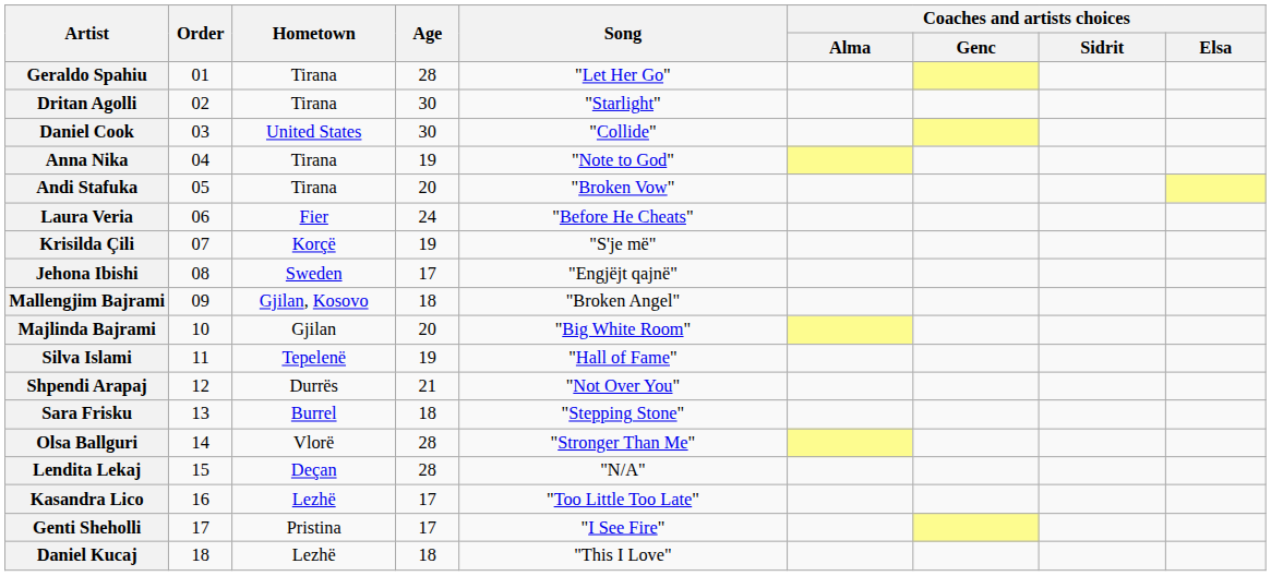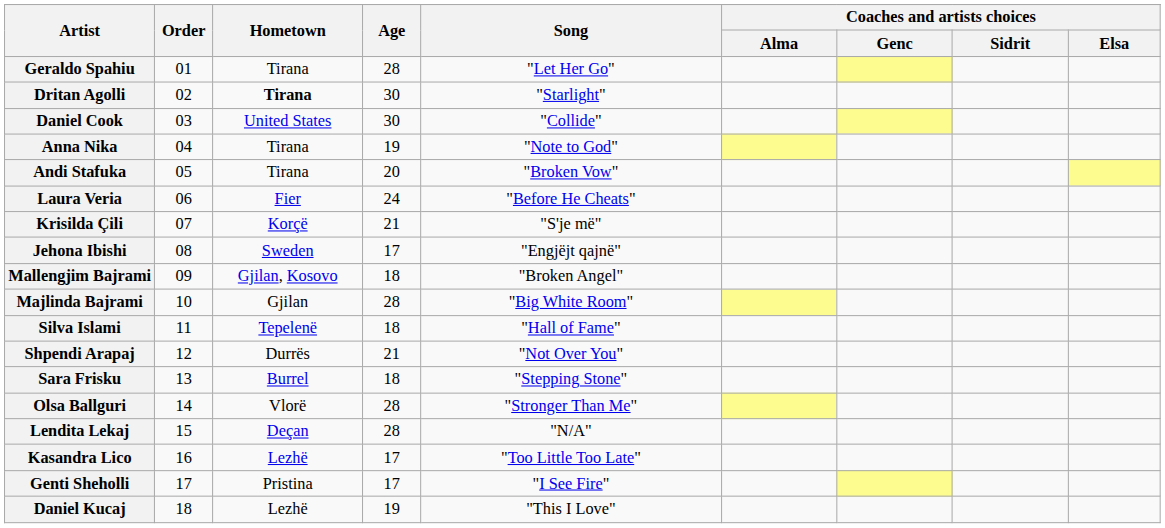 <table class="wikitable plainrowheaders" style="text-align:center;">
 <tr>
 </tr>
 <tr>
 <th scope="col" rowspan="2" style="width:13%;">Artist</th>
 <th scope="col" rowspan="2" style="width:05%;">Order</th>
 <th scope="col" rowspan="2" style="width:13%;">Hometown</th>
 <th scope="col" rowspan="2" style="width:05%;">Age</th>
 <th scope="col" rowspan="2" style="width:26%;">Song</th>
 <th colspan="4" style="width:40%;">Coaches and artists choices</th>
 </tr>
 <tr>
 <th style="width:10%;">Alma</th>
 <th style="width:10%;">Genc</th>
 <th style="width:10%;">Sidrit</th>
 <th style="width:10%;">Elsa</th>
 </tr>
 <tr>
 <th scope="row">Geraldo Spahiu</th>
 <td>01</td>
 <td>Tirana</td>
 <td>28</td>
 <td>"<a href='#'>Let Her Go</a>"</td>
 <td><strong></strong></td>
 <td style="background:#fdfc8f;"><strong></strong></td>
 <td></td>
 <td></td>
 </tr>
 <tr>
 <th scope="row">Dritan Agolli</th>
 <td>02</td>
-<td>Tirana</td>
+<td><strong>Tirana</strong></td>
 <td>30</td>
 <td>"<a href='#'>Starlight</a>"</td>
 <td></td>
 <td></td>
 <td></td>
 <td></td>
 </tr>
 <tr>
 <th scope="row">Daniel Cook</th>
 <td>03</td>
 <td><a href='#'>United States</a></td>
 <td>30</td>
 <td>"<a href='#'>Collide</a>"</td>
 <td></td>
 <td style="background:#fdfc8f;"><strong></strong></td>
 <td></td>
 <td><strong></strong></td>
 </tr>
 <tr>
 <th scope="row">Anna Nika</th>
 <td>04</td>
 <td>Tirana</td>
 <td>19</td>
 <td>"<a href='#'>Note to God</a>"</td>
 <td style="background:#fdfc8f;"><strong></strong></td>
 <td><strong></strong></td>
 <td><strong></strong></td>
 </tr>
 <tr>
 <th scope="row">Andi Stafuka</th>
 <td>05</td>
 <td>Tirana</td>
 <td>20</td>
 <td>"<a href='#'>Broken Vow</a>"</td>
 <td></td>
 <td><strong></strong></td>
 <td></td>
 <td style="background:#fdfc8f;"><strong></strong></td>
 </tr>
 <tr>
 <th scope="row">Laura Veria</th>
 <td>06</td>
 <td><a href='#'>Fier</a></td>
 <td>24</td>
 <td>"<a href='#'>Before He Cheats</a>"</td>
 <td></td>
 <td></td>
 <td></td>
 <td></td>
 </tr>
 <tr>
 <th scope="row">Krisilda Çili</th>
 <td>07</td>
 <td><a href='#'>Korçë</a></td>
-<td>19</td>
+<td>21</td>
 <td>"S'je më"</td>
 <td></td>
 <td></td>
 <td></td>
 <td></td>
 </tr>
 <tr>
 <th scope="row">Jehona Ibishi</th>
 <td>08</td>
 <td><a href='#'>Sweden</a></td>
 <td>17</td>
 <td>"Engjëjt qajnë"</td>
 <td></td>
 <td></td>
 <td></td>
 <td></td>
 </tr>
 <tr>
 <th scope="row">Mallengjim Bajrami</th>
 <td>09</td>
 <td><a href='#'>Gjilan</a>, <a href='#'>Kosovo</a></td>
 <td>18</td>
 <td>"Broken Angel"</td>
 <td></td>
 <td></td>
 <td></td>
 <td></td>
 </tr>
 <tr>
 <th scope="row">Majlinda Bajrami</th>
 <td>10</td>
 <td>Gjilan</td>
-<td>20</td>
+<td>28</td>
 <td>"<a href='#'>Big White Room</a>"</td>
 <td style="background:#fdfc8f;"><strong></strong></td>
 <td><strong></strong></td>
 <td><strong></strong></td>
 <td><strong></strong></td>
 </tr>
 <tr>
 <th scope="row">Silva Islami</th>
 <td>11</td>
 <td><a href='#'>Tepelenë</a></td>
-<td>19</td>
+<td>18</td>
 <td>"<a href='#'>Hall of Fame</a>"</td>
 <td></td>
 <td></td>
 <td></td>
 <td></td>
 </tr>
 <tr>
 <th scope="row">Shpendi Arapaj</th>
 <td>12</td>
 <td>Durrës</td>
 <td>21</td>
 <td>"<a href='#'>Not Over You</a>"</td>
 <td></td>
 <td></td>
 <td></td>
 <td></td>
 </tr>
 <tr>
 <th scope="row">Sara Frisku</th>
 <td>13</td>
 <td><a href='#'>Burrel</a></td>
 <td>18</td>
 <td>"<a href='#'>Stepping Stone</a>"</td>
 <td></td>
 <td></td>
 <td></td>
 <td></td>
 </tr>
 <tr>
 <th scope="row">Olsa Ballguri</th>
 <td>14</td>
 <td>Vlorë</td>
 <td>28</td>
 <td>"<a href='#'>Stronger Than Me</a>"</td>
 <td style="background:#fdfc8f;"><strong></strong></td>
 <td><strong></strong></td>
 <td><strong></strong></td>
 <td><strong></strong></td>
 </tr>
 <tr>
 <th scope="row">Lendita Lekaj</th>
 <td>15</td>
 <td><a href='#'>Deçan</a></td>
 <td>28</td>
 <td>"N/A"</td>
 <td></td>
 <td></td>
 <td></td>
 <td></td>
 </tr>
 <tr>
 <th scope="row">Kasandra Lico</th>
 <td>16</td>
 <td><a href='#'>Lezhë</a></td>
 <td>17</td>
 <td>"<a href='#'>Too Little Too Late</a>"</td>
 <td></td>
 <td></td>
 <td></td>
 <td></td>
 </tr>
 <tr>
 <th scope="row">Genti Sheholli</th>
 <td>17</td>
 <td>Pristina</td>
 <td>17</td>
 <td>"<a href='#'>I See Fire</a>"</td>
 <td><strong></strong></td>
 <td style="background:#fdfc8f;"><strong></strong></td>
 <td><strong></strong></td>
 <td><strong></strong></td>
 </tr>
 <tr>
 <th scope="row">Daniel Kucaj</th>
 <td>18</td>
 <td>Lezhë</td>
-<td>18</td>
+<td>19</td>
 <td>"This I Love"</td>
 <td></td>
 <td></td>
 <td></td>
 <td></td>
 </tr>
 </table>
